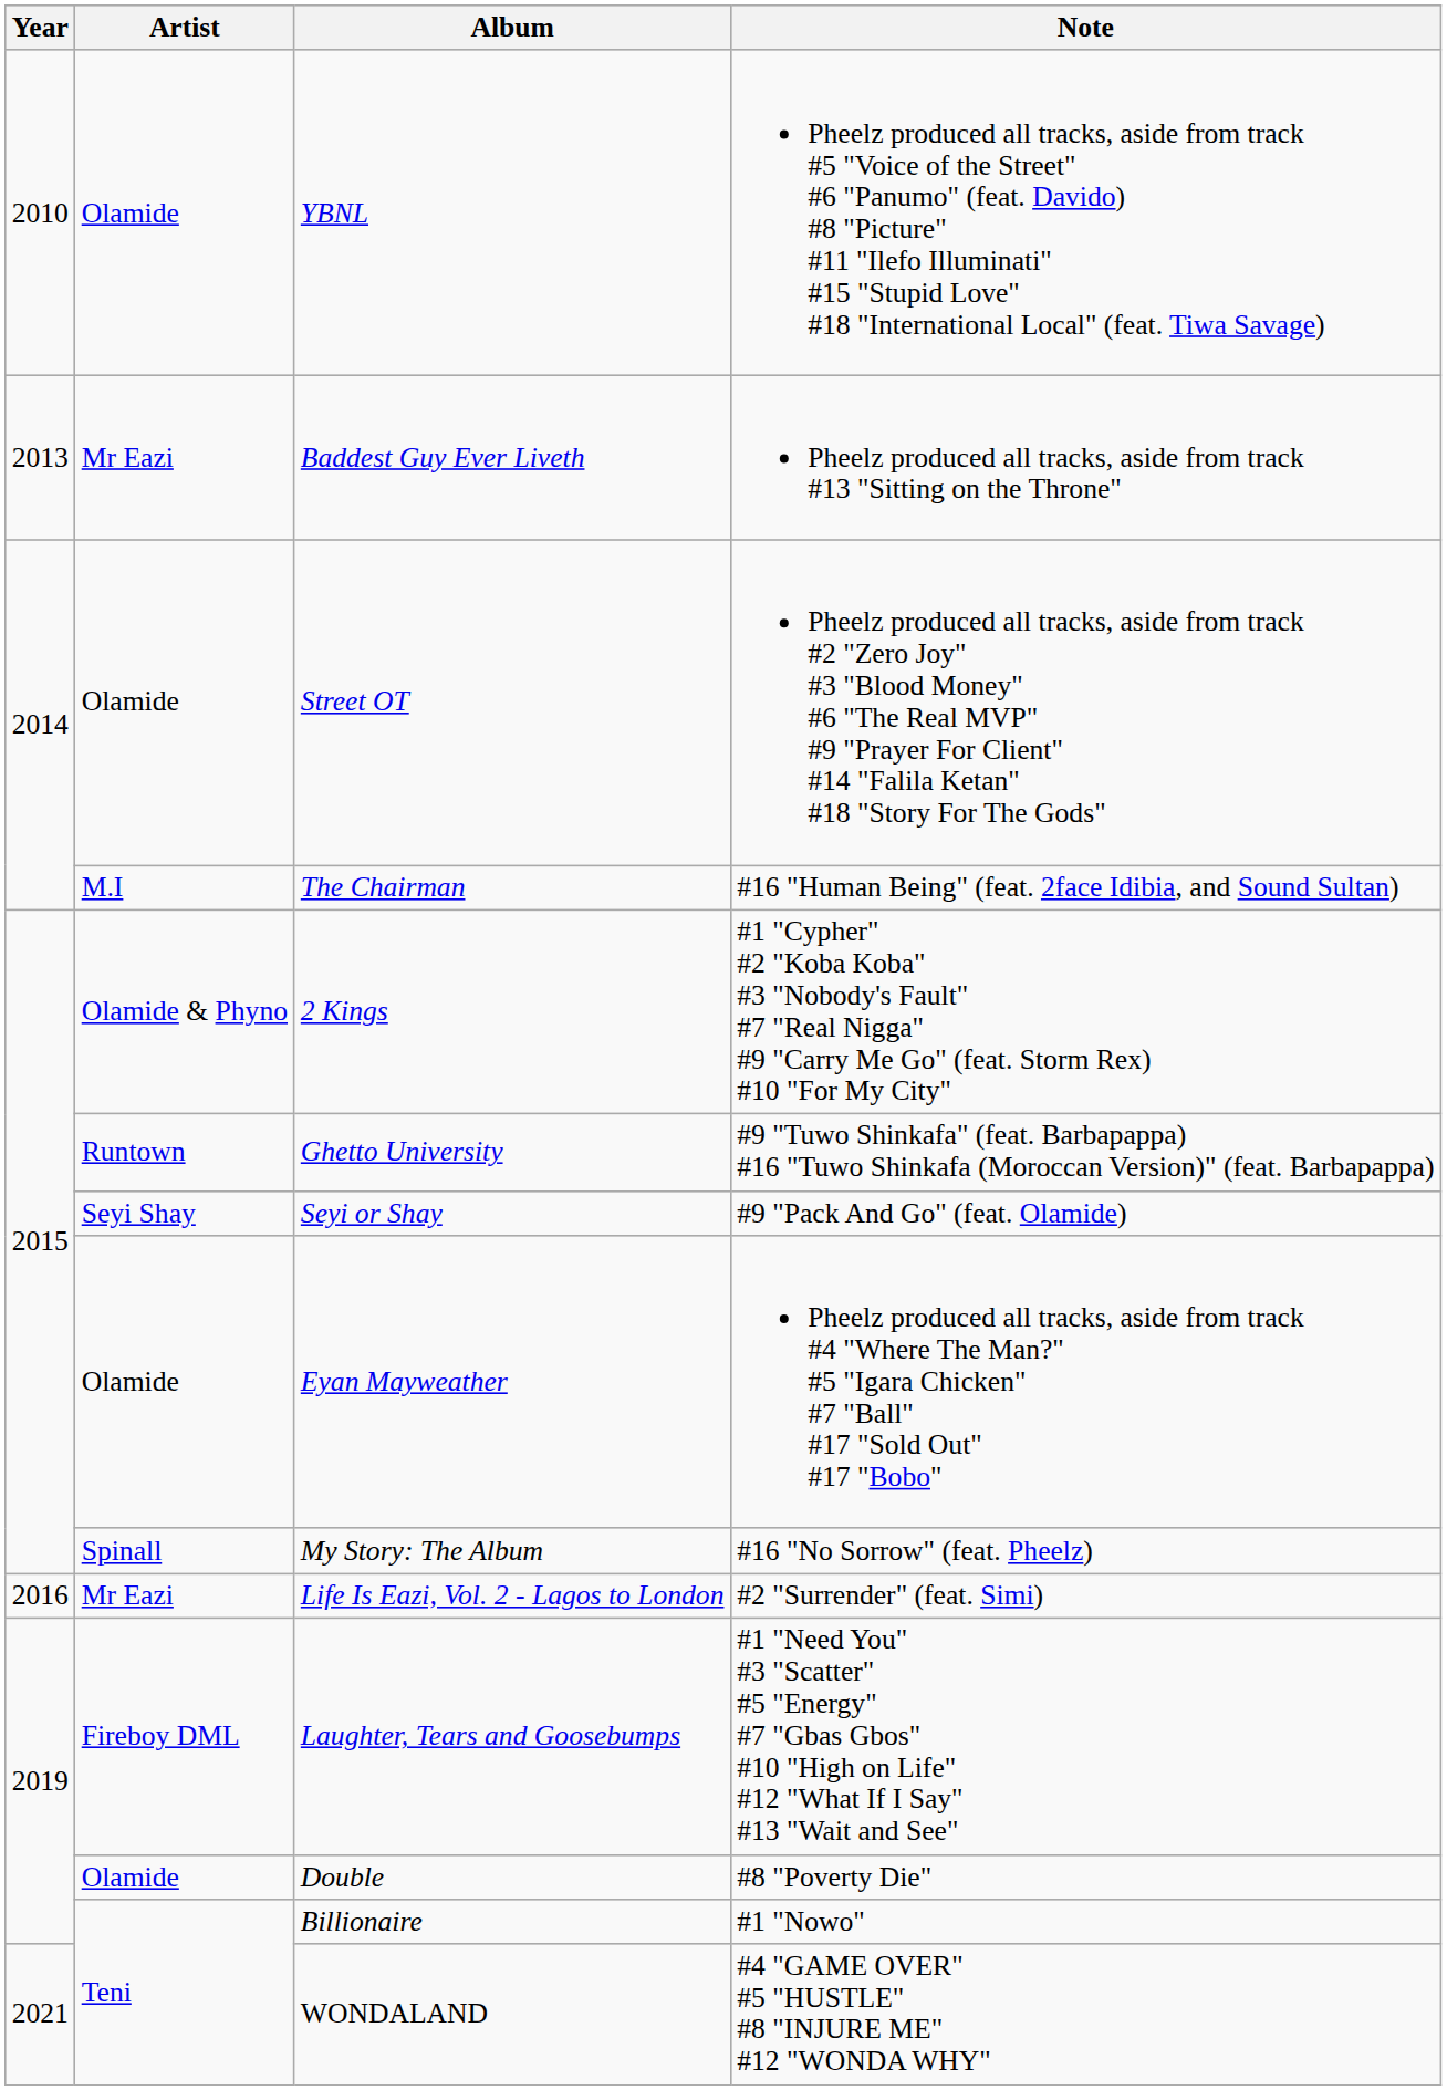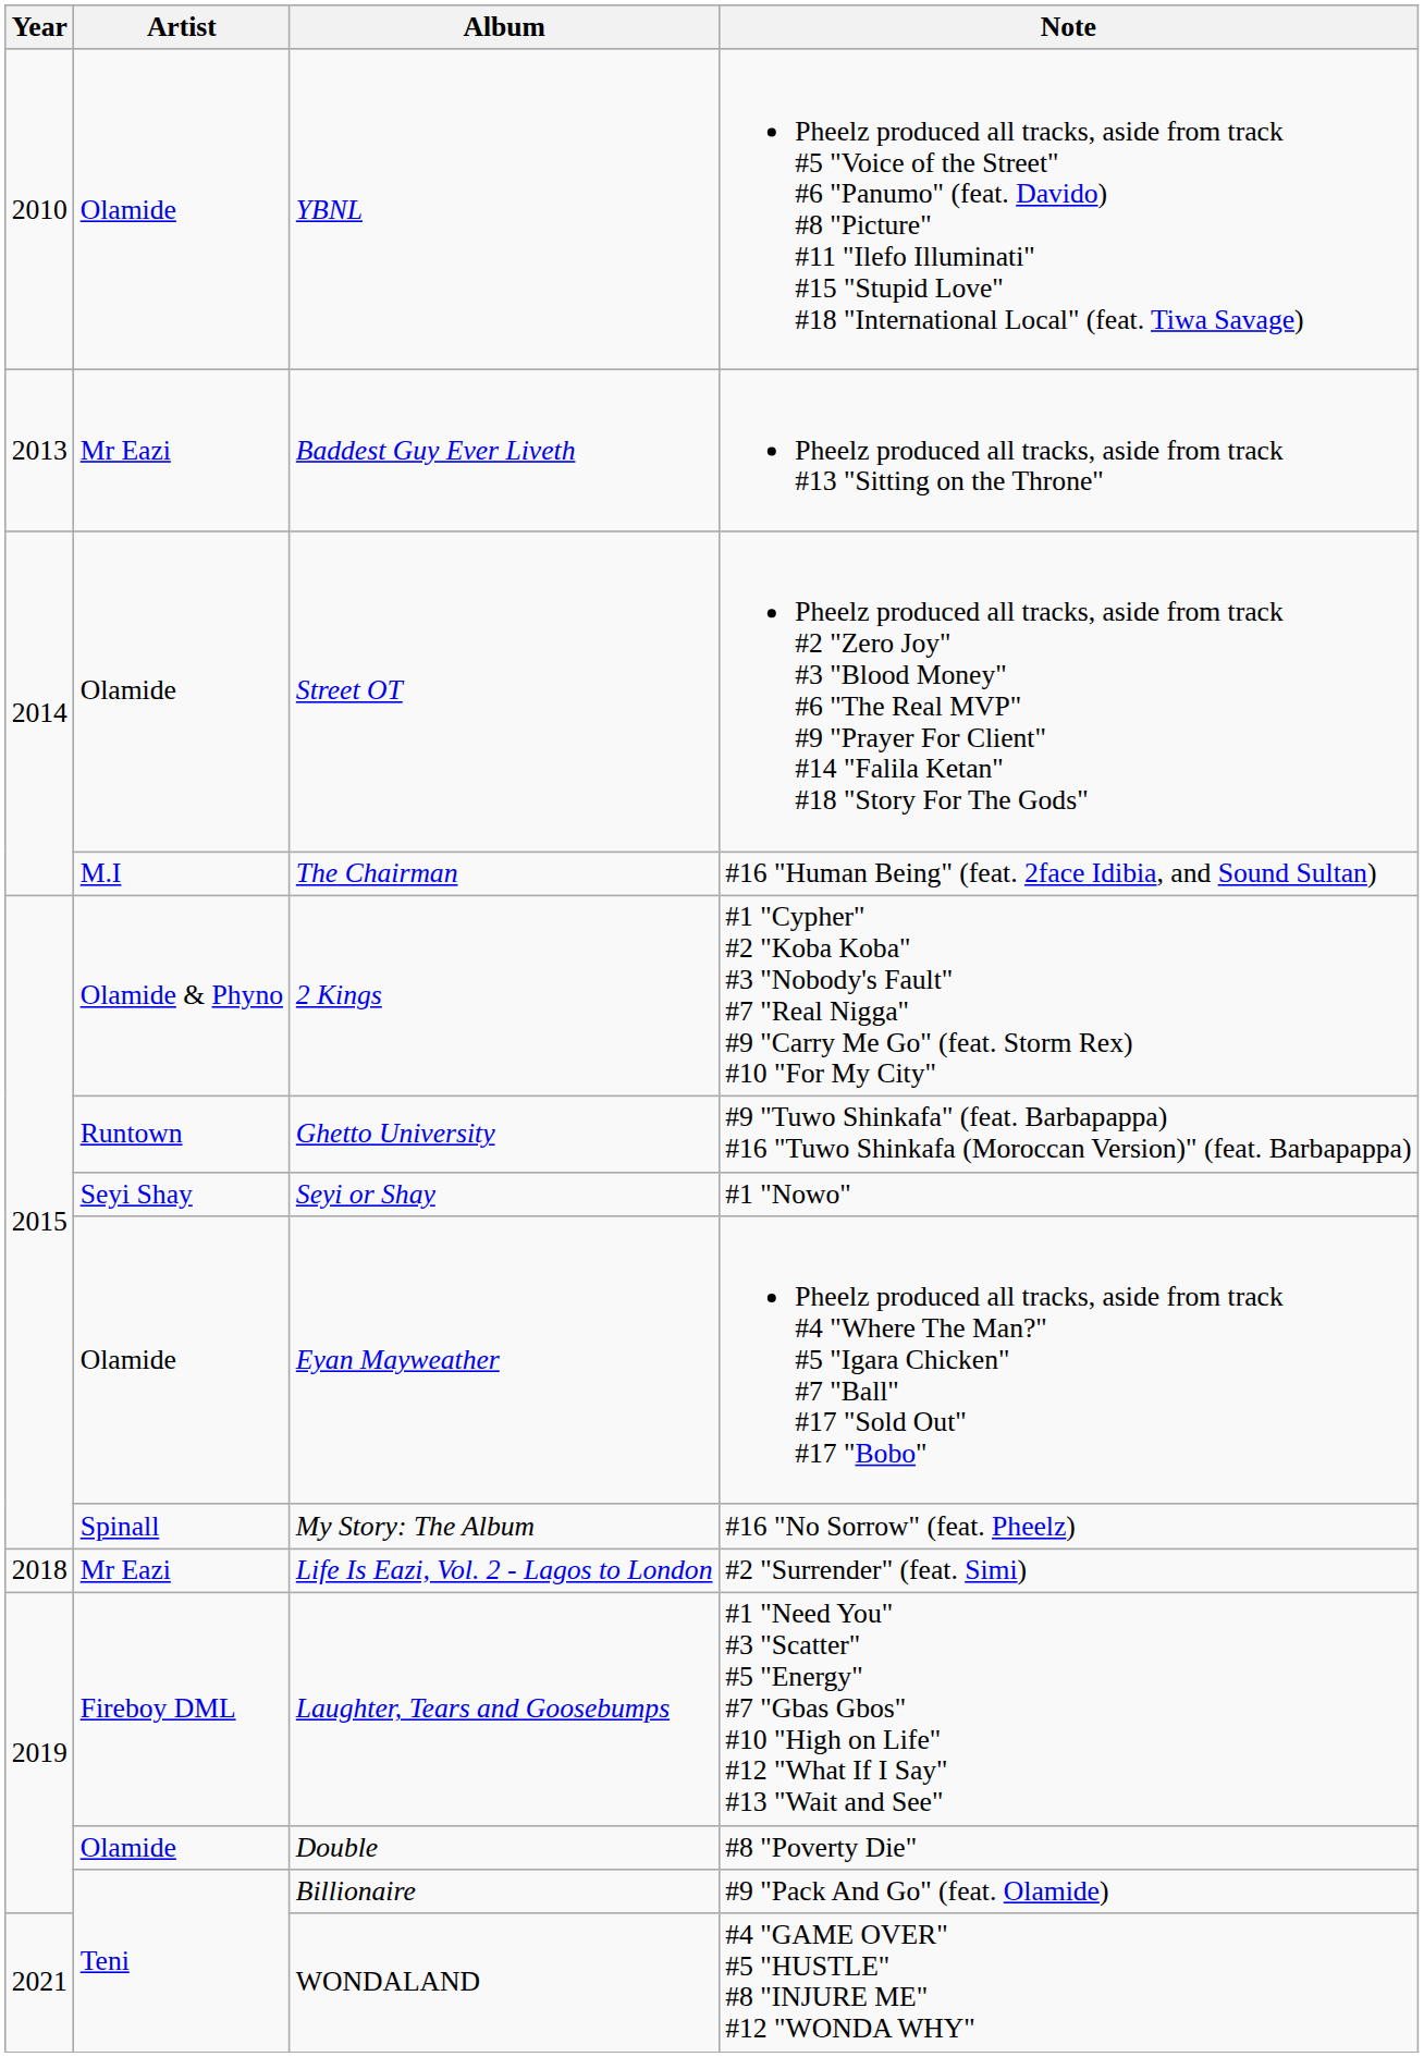 <table class="wikitable">
 <tr>
 <th>Year</th>
 <th>Artist</th>
 <th>Album</th>
 <th>Note</th>
 </tr>
 <tr>
 <td>2010</td>
 <td><a href='#'>Olamide</a></td>
 <td><em><a href='#'>YBNL</a></em></td>
 <td><br><ul><li>Pheelz produced all tracks, aside from track <br> #5 "Voice of the Street" <br> #6 "Panumo" (feat. <a href='#'>Davido</a>) <br> #8 "Picture" <br> #11 "Ilefo Illuminati" <br> #15 "Stupid Love" <br> #18 "International Local" (feat. <a href='#'>Tiwa Savage</a>)</li></ul></td>
 </tr>
 <tr>
 <td>2013</td>
 <td><a href='#'>Mr Eazi</a></td>
 <td><em><a href='#'>Baddest Guy Ever Liveth</a></em></td>
 <td><br><ul><li>Pheelz produced all tracks, aside from track <br> #13 "Sitting on the Throne"</li></ul></td>
 </tr>
 <tr>
 <td rowspan="2">2014</td>
 <td>Olamide</td>
 <td><em><a href='#'>Street OT</a></em></td>
 <td><br><ul><li>Pheelz produced all tracks, aside from track <br>#2 "Zero Joy" <br> #3 "Blood Money" <br> #6 "The Real MVP" <br> #9 "Prayer For Client" <br> #14 "Falila Ketan" <br> #18 "Story For The Gods"</li></ul></td>
 </tr>
 <tr>
 <td><a href='#'>M.I</a></td>
 <td><em><a href='#'>The Chairman</a></em></td>
 <td>#16 "Human Being" (feat. <a href='#'>2face Idibia</a>, and <a href='#'>Sound Sultan</a>)</td>
 </tr>
 <tr>
 <td rowspan="5">2015</td>
 <td><a href='#'>Olamide</a> & <a href='#'>Phyno</a></td>
 <td><em><a href='#'>2 Kings</a></em></td>
 <td>#1 "Cypher" <br> #2 "Koba Koba" <br> #3 "Nobody's Fault" <br> #7 "Real Nigga" <br> #9 "Carry Me Go" (feat. Storm Rex) <br> #10 "For My City"</td>
 </tr>
 <tr>
 <td><a href='#'>Runtown</a></td>
 <td><em><a href='#'>Ghetto University</a></em></td>
 <td>#9 "Tuwo Shinkafa" (feat. Barbapappa) <br> #16 "Tuwo Shinkafa (Moroccan Version)" (feat. Barbapappa)</td>
 </tr>
 <tr>
 <td><a href='#'>Seyi Shay</a></td>
 <td><em><a href='#'>Seyi or Shay</a></em></td>
-<td>#9 "Pack And Go" (feat. <a href='#'>Olamide</a>)</td>
+<td>#1 "Nowo"</td>
 </tr>
 <tr>
 <td>Olamide</td>
 <td><em><a href='#'>Eyan Mayweather</a></em></td>
 <td><br><ul><li>Pheelz produced all tracks, aside from track <br> #4 "Where The Man?" <br> #5 "Igara Chicken" <br> #7 "Ball"<br>  #17 "Sold Out" <br> #17 "<a href='#'>Bobo</a>"</li></ul></td>
 </tr>
 <tr>
 <td><a href='#'>Spinall</a></td>
 <td><em>My Story: The Album</em></td>
 <td>#16 "No Sorrow" (feat. <a href='#'>Pheelz</a>)</td>
 </tr>
 <tr>
-<td>2016</td>
+<td>2018</td>
 <td><a href='#'>Mr Eazi</a></td>
 <td><em><a href='#'>Life Is Eazi, Vol. 2 - Lagos to London</a></em></td>
 <td>#2 "Surrender" (feat. <a href='#'>Simi</a>)</td>
 </tr>
 <tr>
 <td rowspan="3">2019</td>
 <td><a href='#'>Fireboy DML</a></td>
 <td><em><a href='#'>Laughter, Tears and Goosebumps</a></em></td>
 <td>#1 "Need You" <br> #3 "Scatter" <br> #5 	"Energy" <br> #7 "Gbas Gbos" <br> #10 "High on Life" <br> #12 "What If I Say" <br> #13 "Wait and See"</td>
 </tr>
 <tr>
 <td><a href='#'>Olamide</a></td>
 <td><em>Double</em></td>
 <td>#8 "Poverty Die"</td>
 </tr>
 <tr>
 <td rowspan="2"><a href='#'>Teni</a></td>
 <td><em>Billionaire</em></td>
-<td>#1 "Nowo"</td>
+<td>#9 "Pack And Go" (feat. <a href='#'>Olamide</a>)</td>
 </tr>
 <tr>
 <td>2021</td>
 <td>WONDALAND</td>
 <td>#4 "GAME OVER" <br> #5 "HUSTLE" <br> #8 "INJURE ME" <br> #12 "WONDA WHY"</td>
 </tr>
 </table>
